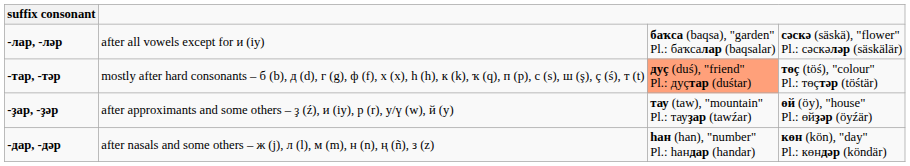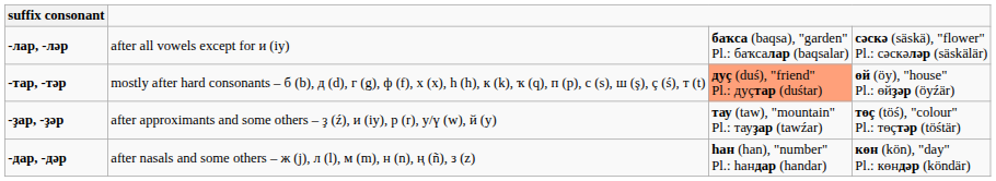 <table class="wikitable">
 <tr>
 <th>suffix consonant</th>
 </tr>
 <tr>
 <td><strong>-лар, -ләр</strong></td>
 <td>after all vowels except for и (iy)</td>
 <td><strong>баҡса</strong> (baqsa), "garden"<br>Pl.: баҡса<strong>лар</strong> (baqsalar)</td>
 <td><strong>сәскә</strong> (säskä), "flower"<br>Pl.: сәскә<strong>ләр</strong> (säskälär)</td>
 </tr>
 <tr>
 <td><strong>-тар, -тәр</strong></td>
 <td>mostly after hard consonants – б (b), д (d), г (g), ф (f), х (x), һ (h), к (k), ҡ (q), п (p), с (s), ш (ş), ç (ś), т (t)</td>
 <td style="background: lightsalmon;"><strong>дуç</strong> (duś), "friend"<br>Pl.: дуç<strong>тар</strong> (duśtar)</td>
-<td><strong>төç</strong> (töś), "colour"<br>Pl.: төç<strong>тәр</strong> (töśtär)</td>
+<td><strong>өй</strong> (öy), "house"<br>Pl.: өй<strong>ҙәр</strong> (öyźär)</td>
 </tr>
 <tr>
 <td><strong>-ҙар, -ҙәр</strong></td>
 <td>after approximants and some others – ҙ (ź), и (iy), р (r), у/ү (w), й (y)</td>
 <td><strong>тау</strong> (taw), "mountain"<br>Pl.: тау<strong>ҙар</strong> (tawźar)</td>
-<td><strong>өй</strong> (öy), "house"<br>Pl.: өй<strong>ҙәр</strong> (öyźär)</td>
+<td><strong>төç</strong> (töś), "colour"<br>Pl.: төç<strong>тәр</strong> (töśtär)</td>
 </tr>
 <tr>
 <td><strong>-дар, -дәр</strong></td>
 <td>after nasals and some others – ж (j), л (l), м (m), н (n), ң (ñ), з (z)</td>
 <td><strong>һан</strong> (han), "number"<br>Pl.: һан<strong>дар</strong> (handar)</td>
 <td><strong>көн</strong> (kön), "day"<br>Pl.: көн<strong>дәр</strong> (köndär)</td>
 </tr>
 </table>
